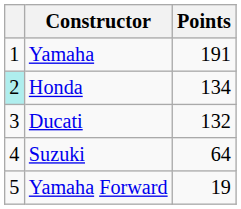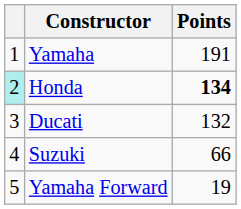 <table class="wikitable" style="font-size: 95%;">
 <tr>
 <th></th>
 <th>Constructor</th>
 <th>Points</th>
 </tr>
 <tr>
 <td align=center>1</td>
 <td> <a href='#'>Yamaha</a></td>
 <td align=right>191</td>
 </tr>
 <tr>
 <td align=center style="background: paleturquoise;">2</td>
 <td> <a href='#'>Honda</a></td>
-<td align=right>134</td>
+<td align=right><strong>134</strong></td>
 </tr>
 <tr>
 <td align=center>3</td>
 <td> <a href='#'>Ducati</a></td>
 <td align=right>132</td>
 </tr>
 <tr>
 <td align=center>4</td>
 <td> <a href='#'>Suzuki</a></td>
-<td align=right>64</td>
+<td align=right>66</td>
 </tr>
 <tr>
 <td align=center>5</td>
 <td> <a href='#'>Yamaha</a> <a href='#'>Forward</a></td>
 <td align=right>19</td>
 </tr>
 </table>
